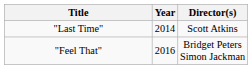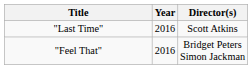 <table class="wikitable plainrowheaders" style="text-align:center;">
 <tr>
 <th scope="col" style="width:14em;">Title</th>
 <th scope="col">Year</th>
 <th scope="col">Director(s)</th>
 </tr>
 <tr>
 <td>"Last Time"</td>
-<td>2014</td>
+<td>2016</td>
 <td>Scott Atkins</td>
 </tr>
 <tr>
 <td>"Feel That" </td>
 <td>2016</td>
 <td>Bridget Peters<br>Simon Jackman</td>
 </tr>
 </table>
